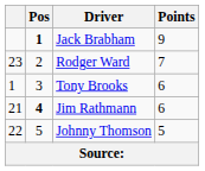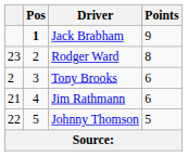 <table class="wikitable" style="font-size: 95%;">
 <tr>
 <th></th>
 <th>Pos</th>
 <th>Driver</th>
 <th>Points</th>
 </tr>
 <tr>
 <td align="left"></td>
 <td align="center"><strong>1</strong></td>
 <td> <a href='#'>Jack Brabham</a></td>
 <td align="left">9</td>
 </tr>
 <tr>
 <td align="left"> 23</td>
 <td align="center">2</td>
 <td> <a href='#'>Rodger Ward</a></td>
-<td align="left">7</td>
+<td align="left">8</td>
 </tr>
 <tr>
-<td align="left"> 1</td>
+<td align="left"> 2</td>
 <td align="center">3</td>
 <td> <a href='#'>Tony Brooks</a></td>
 <td align="left">6</td>
 </tr>
 <tr>
 <td align="left"> 21</td>
-<td align="center"><strong>4</strong></td>
+<td align="center">4</td>
 <td> <a href='#'>Jim Rathmann</a></td>
 <td align="left">6</td>
 </tr>
 <tr>
 <td align="left"> 22</td>
 <td align="center">5</td>
 <td> <a href='#'>Johnny Thomson</a></td>
 <td align="left">5</td>
 </tr>
 <tr>
 <th colspan=4>Source:</th>
 </tr>
 </table>
